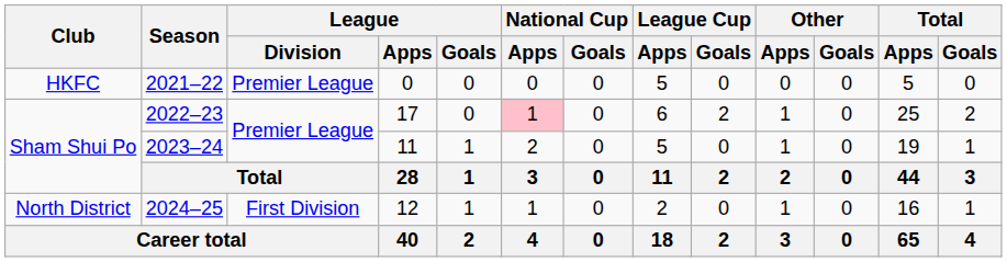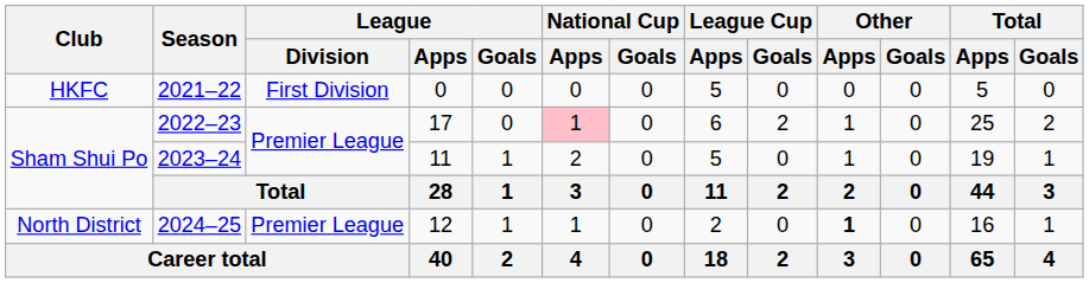 <table class="wikitable" style="text-align: center">
 <tr>
 <th rowspan="2">Club</th>
 <th rowspan="2">Season</th>
 <th colspan="3">League</th>
 <th colspan="2">National Cup</th>
 <th colspan="2">League Cup</th>
 <th colspan="2">Other</th>
 <th colspan="2">Total</th>
 </tr>
 <tr>
 <th>Division</th>
 <th>Apps</th>
 <th>Goals</th>
 <th>Apps</th>
 <th>Goals</th>
 <th>Apps</th>
 <th>Goals</th>
 <th>Apps</th>
 <th>Goals</th>
 <th>Apps</th>
 <th>Goals</th>
 </tr>
 <tr>
 <td><a href='#'>HKFC</a></td>
 <td><a href='#'>2021–22</a></td>
-<td><a href='#'>Premier League</a></td>
+<td><a href='#'>First Division</a></td>
 <td>0</td>
 <td>0</td>
 <td>0</td>
 <td>0</td>
 <td>5</td>
 <td>0</td>
 <td>0</td>
 <td>0</td>
 <td>5</td>
 <td>0</td>
 </tr>
 <tr>
 <td rowspan="3"><a href='#'>Sham Shui Po</a></td>
 <td><a href='#'>2022–23</a></td>
 <td rowspan="2"><a href='#'>Premier League</a></td>
 <td>17</td>
 <td>0</td>
 <td style="background: pink;">1</td>
 <td>0</td>
 <td>6</td>
 <td>2</td>
 <td>1</td>
 <td>0</td>
 <td>25</td>
 <td>2</td>
 </tr>
 <tr>
 <td><a href='#'>2023–24</a></td>
 <td>11</td>
 <td>1</td>
 <td>2</td>
 <td>0</td>
 <td>5</td>
 <td>0</td>
 <td>1</td>
 <td>0</td>
 <td>19</td>
 <td>1</td>
 </tr>
 <tr>
 <th colspan="2">Total</th>
 <th>28</th>
 <th>1</th>
 <th>3</th>
 <th>0</th>
 <th>11</th>
 <th>2</th>
 <th>2</th>
 <th>0</th>
 <th>44</th>
 <th>3</th>
 </tr>
 <tr>
 <td><a href='#'>North District</a></td>
 <td><a href='#'>2024–25</a></td>
-<td><a href='#'>First Division</a></td>
+<td><a href='#'>Premier League</a></td>
 <td>12</td>
 <td>1</td>
 <td>1</td>
 <td>0</td>
 <td>2</td>
 <td>0</td>
-<td>1</td>
+<td><strong>1</strong></td>
 <td>0</td>
 <td>16</td>
 <td>1</td>
 </tr>
 <tr>
 <th colspan="3">Career total</th>
 <th>40</th>
 <th>2</th>
 <th>4</th>
 <th>0</th>
 <th>18</th>
 <th>2</th>
 <th>3</th>
 <th>0</th>
 <th>65</th>
 <th>4</th>
 </tr>
 </table>
